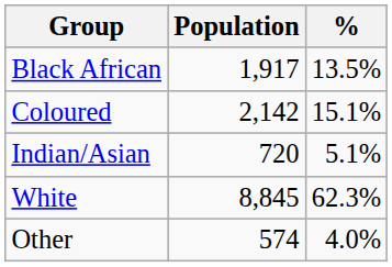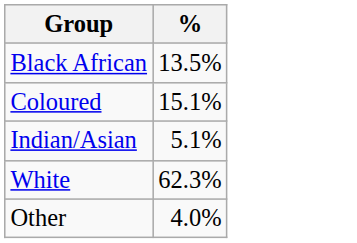 <table class="wikitable" style="text-align: right">
 <tr>
 <th align=left>Group</th>
-<th align=right>Population</th>
 <th align=right>%</th>
 </tr>
 <tr>
 <td align=left><a href='#'>Black African</a></td>
-<td>1,917</td>
 <td>13.5%</td>
 </tr>
 <tr>
 <td align=left><a href='#'>Coloured</a></td>
-<td>2,142</td>
 <td>15.1%</td>
 </tr>
 <tr>
 <td align=left><a href='#'>Indian/Asian</a></td>
-<td>720</td>
 <td>5.1%</td>
 </tr>
 <tr>
 <td align=left><a href='#'>White</a></td>
-<td>8,845</td>
 <td>62.3%</td>
 </tr>
 <tr>
 <td align=left>Other</td>
-<td>574</td>
 <td>4.0%</td>
 </tr>
 </table>
